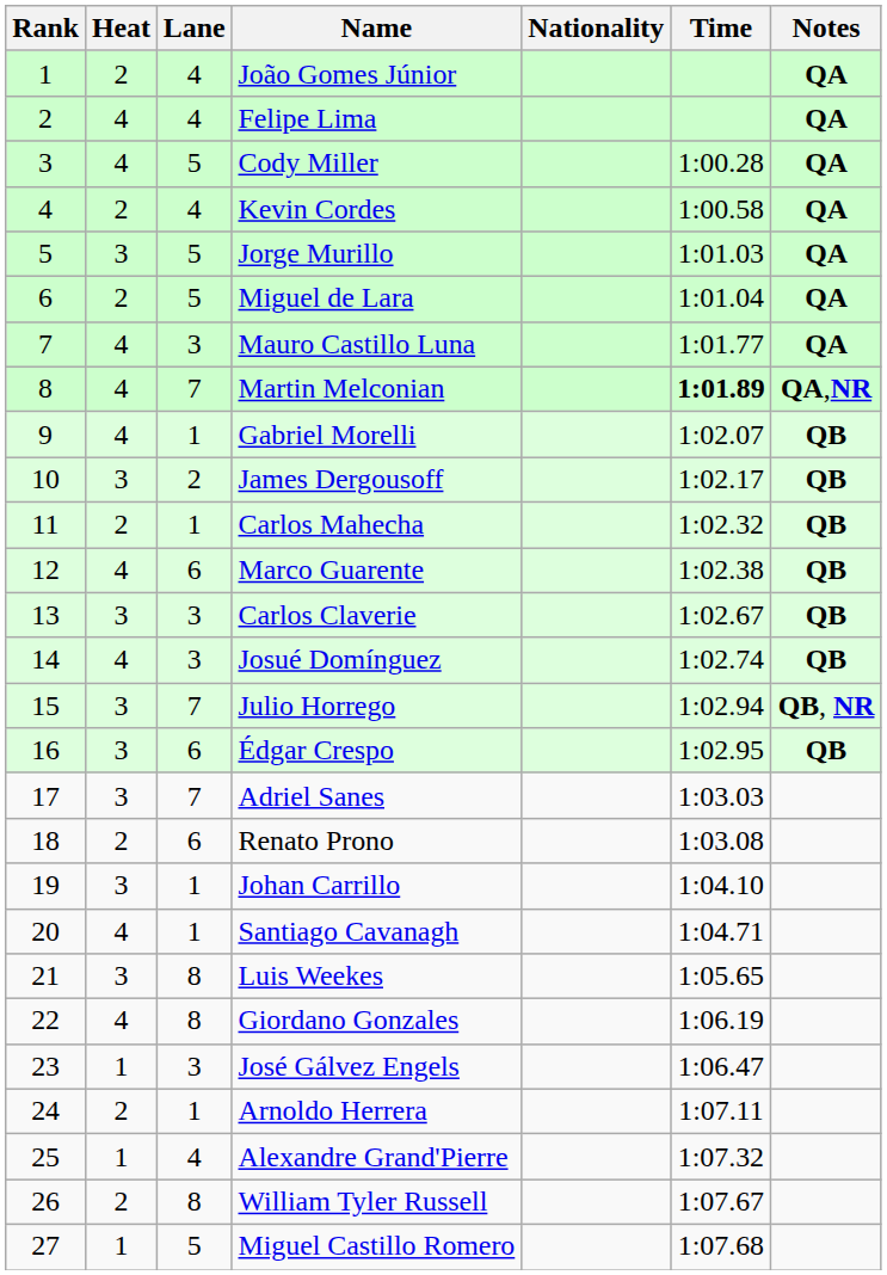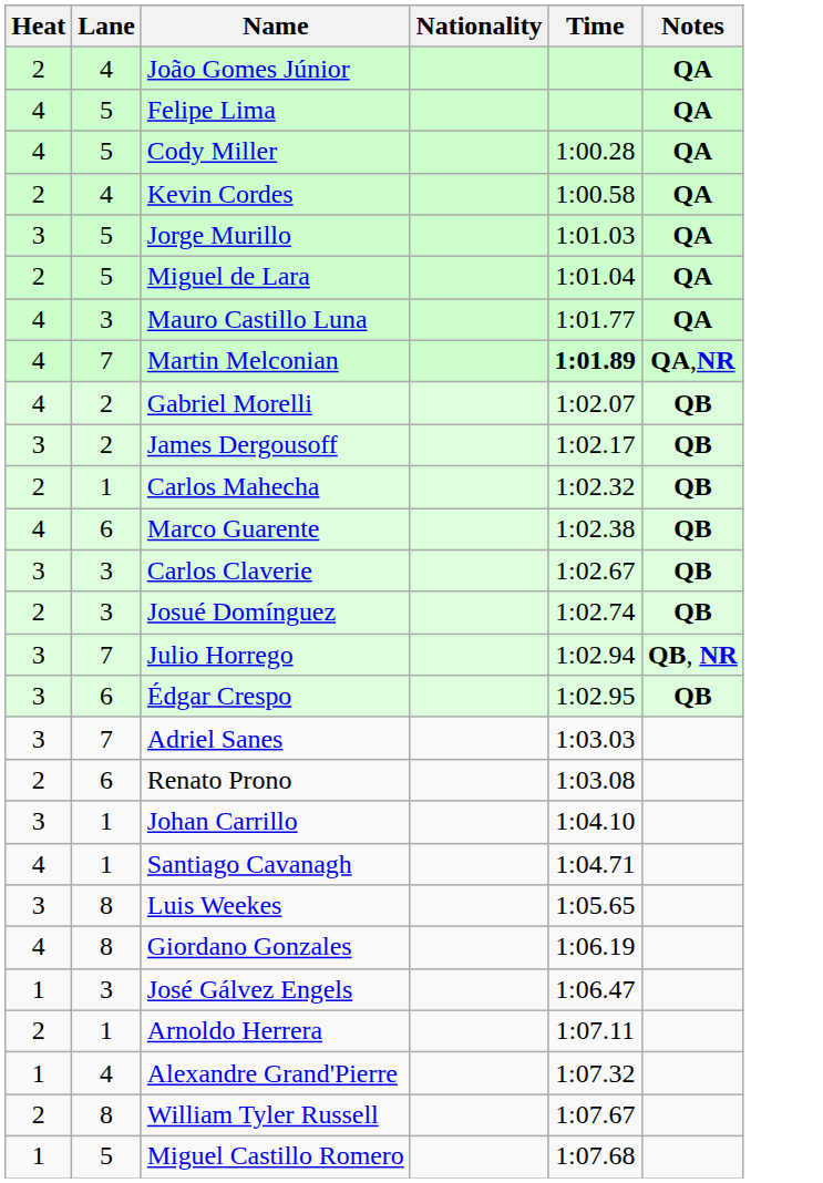 <table class="wikitable sortable" style="text-align:center">
 <tr>
-<th>Rank</th>
 <th>Heat</th>
 <th>Lane</th>
 <th>Name</th>
 <th>Nationality</th>
 <th>Time</th>
 <th>Notes</th>
 </tr>
 <tr bgcolor=ccffcc>
-<td>1</td>
 <td>2</td>
 <td>4</td>
 <td align=left><a href='#'>João Gomes Júnior</a></td>
 <td align=left></td>
 <td></td>
 <td><strong>QA</strong></td>
 </tr>
 <tr bgcolor=ccffcc>
-<td>2</td>
 <td>4</td>
-<td>4</td>
+<td>5</td>
 <td align=left><a href='#'>Felipe Lima</a></td>
 <td align=left></td>
 <td></td>
 <td><strong>QA</strong></td>
 </tr>
 <tr bgcolor=ccffcc>
-<td>3</td>
 <td>4</td>
 <td>5</td>
 <td align=left><a href='#'>Cody Miller</a></td>
 <td align=left></td>
 <td>1:00.28</td>
 <td><strong>QA</strong></td>
 </tr>
 <tr bgcolor=ccffcc>
-<td>4</td>
 <td>2</td>
 <td>4</td>
 <td align=left><a href='#'>Kevin Cordes</a></td>
 <td align=left></td>
 <td>1:00.58</td>
 <td><strong>QA</strong></td>
 </tr>
 <tr bgcolor=ccffcc>
-<td>5</td>
 <td>3</td>
 <td>5</td>
 <td align=left><a href='#'>Jorge Murillo</a></td>
 <td align=left></td>
 <td>1:01.03</td>
 <td><strong>QA</strong></td>
 </tr>
 <tr bgcolor=ccffcc>
-<td>6</td>
 <td>2</td>
 <td>5</td>
 <td align=left><a href='#'>Miguel de Lara</a></td>
 <td align=left></td>
 <td>1:01.04</td>
 <td><strong>QA</strong></td>
 </tr>
 <tr bgcolor=ccffcc>
-<td>7</td>
 <td>4</td>
 <td>3</td>
 <td align=left><a href='#'>Mauro Castillo Luna</a></td>
 <td align=left></td>
 <td>1:01.77</td>
 <td><strong>QA</strong></td>
 </tr>
 <tr bgcolor=ccffcc>
-<td>8</td>
 <td>4</td>
 <td>7</td>
 <td align=left><a href='#'>Martin Melconian</a></td>
 <td align=left></td>
 <td><strong>1:01.89</strong></td>
 <td><strong>QA</strong>,<strong><a href='#'>NR</a></strong></td>
 </tr>
 <tr bgcolor=ddffdd>
-<td>9</td>
 <td>4</td>
-<td>1</td>
+<td>2</td>
 <td align=left><a href='#'>Gabriel Morelli</a></td>
 <td align=left></td>
 <td>1:02.07</td>
 <td><strong>QB</strong></td>
 </tr>
 <tr bgcolor=ddffdd>
-<td>10</td>
 <td>3</td>
 <td>2</td>
 <td align=left><a href='#'>James Dergousoff</a></td>
 <td align=left></td>
 <td>1:02.17</td>
 <td><strong>QB</strong></td>
 </tr>
 <tr bgcolor=ddffdd>
-<td>11</td>
 <td>2</td>
 <td>1</td>
 <td align=left><a href='#'>Carlos Mahecha</a></td>
 <td align=left></td>
 <td>1:02.32</td>
 <td><strong>QB</strong></td>
 </tr>
 <tr bgcolor=ddffdd>
-<td>12</td>
 <td>4</td>
 <td>6</td>
 <td align=left><a href='#'>Marco Guarente</a></td>
 <td align=left></td>
 <td>1:02.38</td>
 <td><strong>QB</strong></td>
 </tr>
 <tr bgcolor=ddffdd>
-<td>13</td>
 <td>3</td>
 <td>3</td>
 <td align=left><a href='#'>Carlos Claverie</a></td>
 <td align=left></td>
 <td>1:02.67</td>
 <td><strong>QB</strong></td>
 </tr>
 <tr bgcolor=ddffdd>
-<td>14</td>
-<td>4</td>
+<td>2</td>
 <td>3</td>
 <td align=left><a href='#'>Josué Domínguez</a></td>
 <td align=left></td>
 <td>1:02.74</td>
 <td><strong>QB</strong></td>
 </tr>
 <tr bgcolor=ddffdd>
-<td>15</td>
 <td>3</td>
 <td>7</td>
 <td align=left><a href='#'>Julio Horrego</a></td>
 <td align=left></td>
 <td>1:02.94</td>
 <td><strong>QB</strong>, <strong><a href='#'>NR</a></strong></td>
 </tr>
 <tr bgcolor=ddffdd>
-<td>16</td>
 <td>3</td>
 <td>6</td>
 <td align=left><a href='#'>Édgar Crespo</a></td>
 <td align=left></td>
 <td>1:02.95</td>
 <td><strong>QB</strong></td>
 </tr>
 <tr>
-<td>17</td>
 <td>3</td>
 <td>7</td>
 <td align=left><a href='#'>Adriel Sanes</a></td>
 <td align=left></td>
 <td>1:03.03</td>
 <td></td>
 </tr>
 <tr>
-<td>18</td>
 <td>2</td>
 <td>6</td>
 <td align=left>Renato Prono</td>
 <td align=left></td>
 <td>1:03.08</td>
 <td></td>
 </tr>
 <tr>
-<td>19</td>
 <td>3</td>
 <td>1</td>
 <td align=left><a href='#'>Johan Carrillo</a></td>
 <td align=left></td>
 <td>1:04.10</td>
 <td></td>
 </tr>
 <tr>
-<td>20</td>
 <td>4</td>
 <td>1</td>
 <td align=left><a href='#'>Santiago Cavanagh</a></td>
 <td align=left></td>
 <td>1:04.71</td>
 <td></td>
 </tr>
 <tr>
-<td>21</td>
 <td>3</td>
 <td>8</td>
 <td align=left><a href='#'>Luis Weekes</a></td>
 <td align=left></td>
 <td>1:05.65</td>
 <td></td>
 </tr>
 <tr>
-<td>22</td>
 <td>4</td>
 <td>8</td>
 <td align=left><a href='#'>Giordano Gonzales</a></td>
 <td align=left></td>
 <td>1:06.19</td>
 <td></td>
 </tr>
 <tr>
-<td>23</td>
 <td>1</td>
 <td>3</td>
 <td align=left><a href='#'>José Gálvez Engels</a></td>
 <td align=left></td>
 <td>1:06.47</td>
 <td></td>
 </tr>
 <tr>
-<td>24</td>
 <td>2</td>
 <td>1</td>
 <td align=left><a href='#'>Arnoldo Herrera</a></td>
 <td align=left></td>
 <td>1:07.11</td>
 <td></td>
 </tr>
 <tr>
-<td>25</td>
 <td>1</td>
 <td>4</td>
 <td align=left><a href='#'>Alexandre Grand'Pierre</a></td>
 <td align=left></td>
 <td>1:07.32</td>
 <td></td>
 </tr>
 <tr>
-<td>26</td>
 <td>2</td>
 <td>8</td>
 <td align=left><a href='#'>William Tyler Russell</a></td>
 <td align=left></td>
 <td>1:07.67</td>
 <td></td>
 </tr>
 <tr>
-<td>27</td>
 <td>1</td>
 <td>5</td>
 <td align=left><a href='#'>Miguel Castillo Romero</a></td>
 <td align=left></td>
 <td>1:07.68</td>
 <td></td>
 </tr>
 </table>
